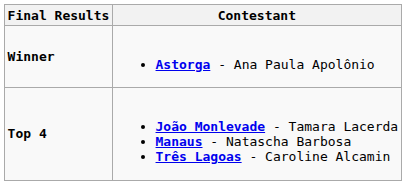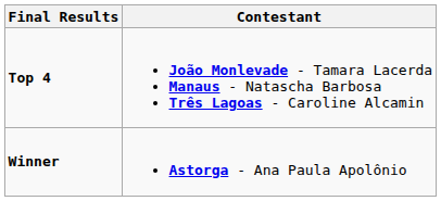 <table class="wikitable">
 <tr>
 <th>Final Results</th>
 <th>Contestant</th>
 </tr>
 <tr>
+<td><strong>Top 4</strong></td>
+<td><br><ul><li><strong> <a href='#'>João Monlevade</a></strong> - Tamara Lacerda</li><li><strong> <a href='#'>Manaus</a></strong> - Natascha Barbosa</li><li><strong> <a href='#'>Três Lagoas</a></strong> - Caroline Alcamin</li></ul></td>
+</tr>
+<tr>
 <td><strong>Winner</strong></td>
 <td><br><ul><li><strong> <a href='#'>Astorga</a></strong> - Ana Paula Apolônio</li></ul></td>
 </tr>
 <tr>
-<td><strong>Top 4</strong></td>
-<td><br><ul><li><strong> <a href='#'>João Monlevade</a></strong> - Tamara Lacerda</li><li><strong> <a href='#'>Manaus</a></strong> - Natascha Barbosa</li><li><strong> <a href='#'>Três Lagoas</a></strong> - Caroline Alcamin</li></ul></td>
-</tr>
-<tr>
 </tr>
 </table>
